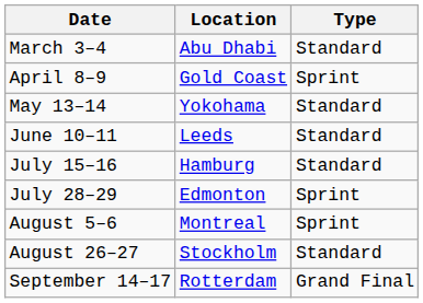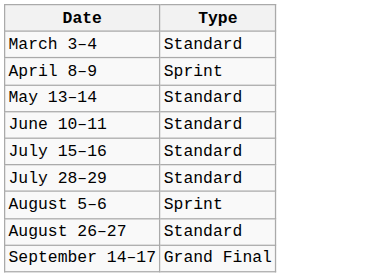 <table class="wikitable">
 <tr>
 <th>Date</th>
-<th>Location</th>
 <th>Type</th>
 </tr>
 <tr>
 <td>March 3–4</td>
-<td> <a href='#'>Abu Dhabi</a></td>
 <td>Standard</td>
 </tr>
 <tr>
 <td>April 8–9</td>
-<td> <a href='#'>Gold Coast</a></td>
 <td>Sprint</td>
 </tr>
 <tr>
 <td>May 13–14</td>
-<td> <a href='#'>Yokohama</a></td>
 <td>Standard</td>
 </tr>
 <tr>
 <td>June 10–11</td>
-<td> <a href='#'>Leeds</a></td>
 <td>Standard</td>
 </tr>
 <tr>
 <td>July 15–16</td>
-<td> <a href='#'>Hamburg</a></td>
 <td>Standard</td>
 </tr>
 <tr>
 <td>July 28–29</td>
-<td> <a href='#'>Edmonton</a></td>
-<td>Sprint</td>
+<td>Standard</td>
 </tr>
 <tr>
 <td>August 5–6</td>
-<td> <a href='#'>Montreal</a></td>
 <td>Sprint</td>
 </tr>
 <tr>
 <td>August 26–27</td>
-<td> <a href='#'>Stockholm</a></td>
 <td>Standard</td>
 </tr>
 <tr>
 <td>September 14–17</td>
-<td> <a href='#'>Rotterdam</a></td>
 <td>Grand Final</td>
 </tr>
 </table>
